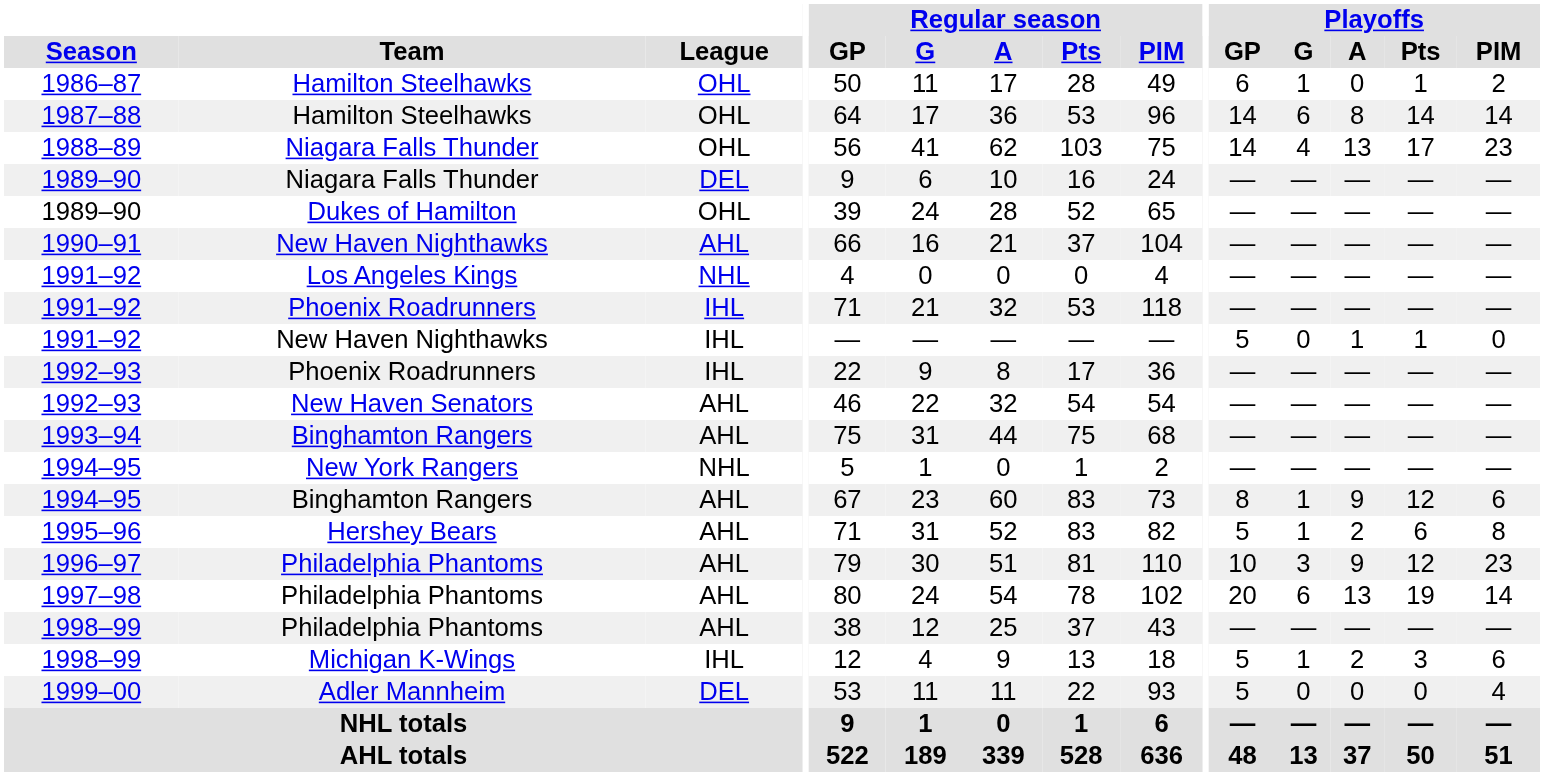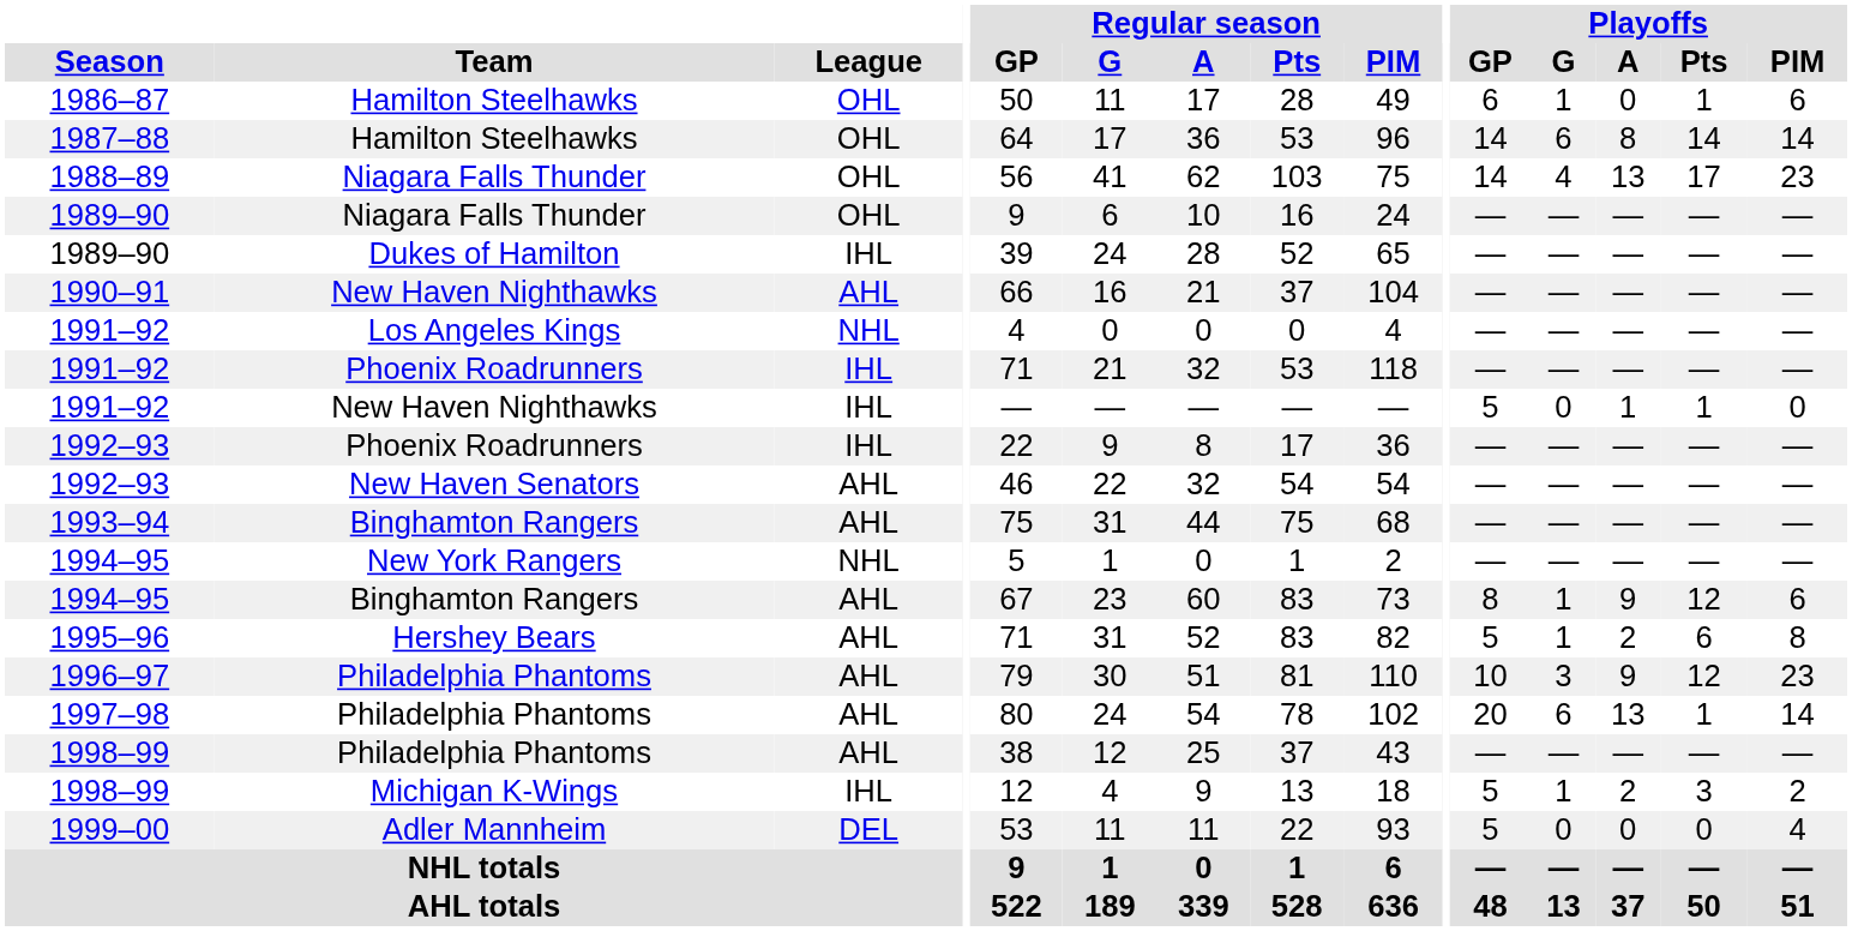 <table border="0" cellpadding="1" cellspacing="0" style="text-align:center; width:60em">
 <tr bgcolor="#e0e0e0">
 <th colspan="3" bgcolor="#ffffff"></th>
 <th rowspan="99" bgcolor="#ffffff"></th>
 <th colspan="5"><a href='#'>Regular season</a></th>
 <th rowspan="99" bgcolor="#ffffff"></th>
 <th colspan="5"><a href='#'>Playoffs</a></th>
 </tr>
 <tr bgcolor="#e0e0e0">
 <th><a href='#'>Season</a></th>
 <th>Team</th>
 <th>League</th>
 <th>GP</th>
 <th><a href='#'>G</a></th>
 <th><a href='#'>A</a></th>
 <th><a href='#'>Pts</a></th>
 <th><a href='#'>PIM</a></th>
 <th>GP</th>
 <th>G</th>
 <th>A</th>
 <th>Pts</th>
 <th>PIM</th>
 </tr>
 <tr>
 <td><a href='#'>1986–87</a></td>
 <td><a href='#'>Hamilton Steelhawks</a></td>
 <td><a href='#'>OHL</a></td>
 <td>50</td>
 <td>11</td>
 <td>17</td>
 <td>28</td>
 <td>49</td>
 <td>6</td>
 <td>1</td>
 <td>0</td>
 <td>1</td>
-<td>2</td>
+<td>6</td>
 </tr>
 <tr bgcolor="#f0f0f0">
 <td><a href='#'>1987–88</a></td>
 <td>Hamilton Steelhawks</td>
 <td>OHL</td>
 <td>64</td>
 <td>17</td>
 <td>36</td>
 <td>53</td>
 <td>96</td>
 <td>14</td>
 <td>6</td>
 <td>8</td>
 <td>14</td>
 <td>14</td>
 </tr>
 <tr>
 <td><a href='#'>1988–89</a></td>
 <td><a href='#'>Niagara Falls Thunder</a></td>
 <td>OHL</td>
 <td>56</td>
 <td>41</td>
 <td>62</td>
 <td>103</td>
 <td>75</td>
 <td>14</td>
 <td>4</td>
 <td>13</td>
 <td>17</td>
 <td>23</td>
 </tr>
 <tr bgcolor="#f0f0f0">
 <td><a href='#'>1989–90</a></td>
 <td>Niagara Falls Thunder</td>
-<td><a href='#'>DEL</a></td>
+<td>OHL</td>
 <td>9</td>
 <td>6</td>
 <td>10</td>
 <td>16</td>
 <td>24</td>
 <td>—</td>
 <td>—</td>
 <td>—</td>
 <td>—</td>
 <td>—</td>
 </tr>
 <tr>
 <td>1989–90</td>
 <td><a href='#'>Dukes of Hamilton</a></td>
-<td>OHL</td>
+<td>IHL</td>
 <td>39</td>
 <td>24</td>
 <td>28</td>
 <td>52</td>
 <td>65</td>
 <td>—</td>
 <td>—</td>
 <td>—</td>
 <td>—</td>
 <td>—</td>
 </tr>
 <tr bgcolor="#f0f0f0">
 <td><a href='#'>1990–91</a></td>
 <td><a href='#'>New Haven Nighthawks</a></td>
 <td><a href='#'>AHL</a></td>
 <td>66</td>
 <td>16</td>
 <td>21</td>
 <td>37</td>
 <td>104</td>
 <td>—</td>
 <td>—</td>
 <td>—</td>
 <td>—</td>
 <td>—</td>
 </tr>
 <tr>
 <td><a href='#'>1991–92</a></td>
 <td><a href='#'>Los Angeles Kings</a></td>
 <td><a href='#'>NHL</a></td>
 <td>4</td>
 <td>0</td>
 <td>0</td>
 <td>0</td>
 <td>4</td>
 <td>—</td>
 <td>—</td>
 <td>—</td>
 <td>—</td>
 <td>—</td>
 </tr>
 <tr bgcolor="#f0f0f0">
 <td><a href='#'>1991–92</a></td>
 <td><a href='#'>Phoenix Roadrunners</a></td>
 <td><a href='#'>IHL</a></td>
 <td>71</td>
 <td>21</td>
 <td>32</td>
 <td>53</td>
 <td>118</td>
 <td>—</td>
 <td>—</td>
 <td>—</td>
 <td>—</td>
 <td>—</td>
 </tr>
 <tr>
 <td><a href='#'>1991–92</a></td>
 <td>New Haven Nighthawks</td>
 <td>IHL</td>
 <td>—</td>
 <td>—</td>
 <td>—</td>
 <td>—</td>
 <td>—</td>
 <td>5</td>
 <td>0</td>
 <td>1</td>
 <td>1</td>
 <td>0</td>
 </tr>
 <tr bgcolor="#f0f0f0">
 <td><a href='#'>1992–93</a></td>
 <td>Phoenix Roadrunners</td>
 <td>IHL</td>
 <td>22</td>
 <td>9</td>
 <td>8</td>
 <td>17</td>
 <td>36</td>
 <td>—</td>
 <td>—</td>
 <td>—</td>
 <td>—</td>
 <td>—</td>
 </tr>
 <tr>
 <td><a href='#'>1992–93</a></td>
 <td><a href='#'>New Haven Senators</a></td>
 <td>AHL</td>
 <td>46</td>
 <td>22</td>
 <td>32</td>
 <td>54</td>
 <td>54</td>
 <td>—</td>
 <td>—</td>
 <td>—</td>
 <td>—</td>
 <td>—</td>
 </tr>
 <tr bgcolor="#f0f0f0">
 <td><a href='#'>1993–94</a></td>
 <td><a href='#'>Binghamton Rangers</a></td>
 <td>AHL</td>
 <td>75</td>
 <td>31</td>
 <td>44</td>
 <td>75</td>
 <td>68</td>
 <td>—</td>
 <td>—</td>
 <td>—</td>
 <td>—</td>
 <td>—</td>
 </tr>
 <tr>
 <td><a href='#'>1994–95</a></td>
 <td><a href='#'>New York Rangers</a></td>
 <td>NHL</td>
 <td>5</td>
 <td>1</td>
 <td>0</td>
 <td>1</td>
 <td>2</td>
 <td>—</td>
 <td>—</td>
 <td>—</td>
 <td>—</td>
 <td>—</td>
 </tr>
 <tr bgcolor="#f0f0f0">
 <td><a href='#'>1994–95</a></td>
 <td>Binghamton Rangers</td>
 <td>AHL</td>
 <td>67</td>
 <td>23</td>
 <td>60</td>
 <td>83</td>
 <td>73</td>
 <td>8</td>
 <td>1</td>
 <td>9</td>
 <td>12</td>
 <td>6</td>
 </tr>
 <tr>
 <td><a href='#'>1995–96</a></td>
 <td><a href='#'>Hershey Bears</a></td>
 <td>AHL</td>
 <td>71</td>
 <td>31</td>
 <td>52</td>
 <td>83</td>
 <td>82</td>
 <td>5</td>
 <td>1</td>
 <td>2</td>
 <td>6</td>
 <td>8</td>
 </tr>
 <tr bgcolor="#f0f0f0">
 <td><a href='#'>1996–97</a></td>
 <td><a href='#'>Philadelphia Phantoms</a></td>
 <td>AHL</td>
 <td>79</td>
 <td>30</td>
 <td>51</td>
 <td>81</td>
 <td>110</td>
 <td>10</td>
 <td>3</td>
 <td>9</td>
 <td>12</td>
 <td>23</td>
 </tr>
 <tr>
 <td><a href='#'>1997–98</a></td>
 <td>Philadelphia Phantoms</td>
 <td>AHL</td>
 <td>80</td>
 <td>24</td>
 <td>54</td>
 <td>78</td>
 <td>102</td>
 <td>20</td>
 <td>6</td>
 <td>13</td>
-<td>19</td>
+<td>1</td>
 <td>14</td>
 </tr>
 <tr bgcolor="#f0f0f0">
 <td><a href='#'>1998–99</a></td>
 <td>Philadelphia Phantoms</td>
 <td>AHL</td>
 <td>38</td>
 <td>12</td>
 <td>25</td>
 <td>37</td>
 <td>43</td>
 <td>—</td>
 <td>—</td>
 <td>—</td>
 <td>—</td>
 <td>—</td>
 </tr>
 <tr>
 <td><a href='#'>1998–99</a></td>
 <td><a href='#'>Michigan K-Wings</a></td>
 <td>IHL</td>
 <td>12</td>
 <td>4</td>
 <td>9</td>
 <td>13</td>
 <td>18</td>
 <td>5</td>
 <td>1</td>
 <td>2</td>
 <td>3</td>
-<td>6</td>
+<td>2</td>
 </tr>
 <tr bgcolor="#f0f0f0">
 <td><a href='#'>1999–00</a></td>
 <td><a href='#'>Adler Mannheim</a></td>
 <td><a href='#'>DEL</a></td>
 <td>53</td>
 <td>11</td>
 <td>11</td>
 <td>22</td>
 <td>93</td>
 <td>5</td>
 <td>0</td>
 <td>0</td>
 <td>0</td>
 <td>4</td>
 </tr>
 <tr>
 </tr>
 <tr ALIGN="center" bgcolor="#e0e0e0">
 <th colspan="3">NHL totals</th>
 <th ALIGN="center">9</th>
 <th ALIGN="center">1</th>
 <th ALIGN="center">0</th>
 <th ALIGN="center">1</th>
 <th ALIGN="center">6</th>
 <th ALIGN="center">—</th>
 <th ALIGN="center">—</th>
 <th ALIGN="center">—</th>
 <th ALIGN="center">—</th>
 <th ALIGN="center">—</th>
 </tr>
 <tr>
 </tr>
 <tr ALIGN="center" bgcolor="#e0e0e0">
 <th colspan="3">AHL totals</th>
 <th ALIGN="center">522</th>
 <th ALIGN="center">189</th>
 <th ALIGN="center">339</th>
 <th ALIGN="center">528</th>
 <th ALIGN="center">636</th>
 <th ALIGN="center">48</th>
 <th ALIGN="center">13</th>
 <th ALIGN="center">37</th>
 <th ALIGN="center">50</th>
 <th ALIGN="center">51</th>
 </tr>
 </table>
